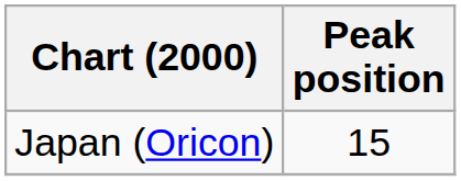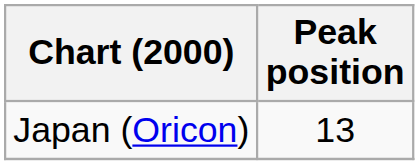 <table class="wikitable">
 <tr>
 <th align="left">Chart (2000)</th>
 <th align="left">Peak<br>position</th>
 </tr>
 <tr>
 <td align="left">Japan (<a href='#'>Oricon</a>)</td>
-<td align="center">15</td>
+<td align="center">13</td>
 </tr>
 <tr>
 </tr>
 </table>
